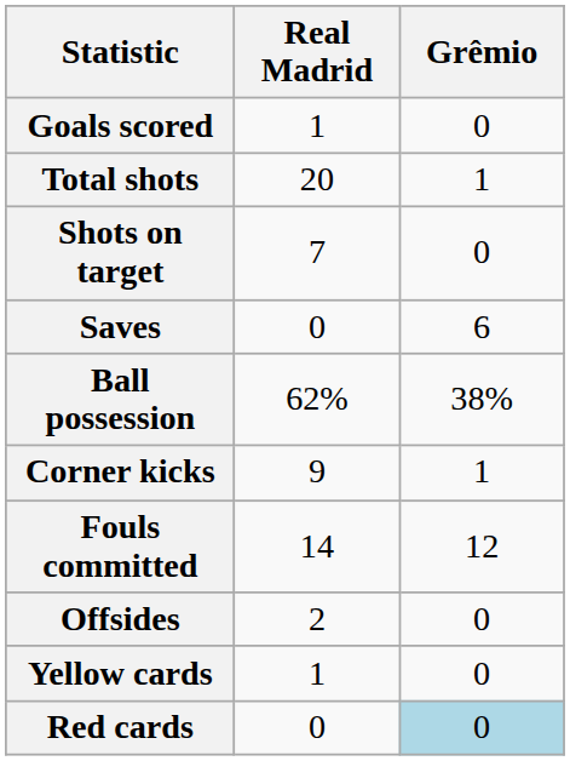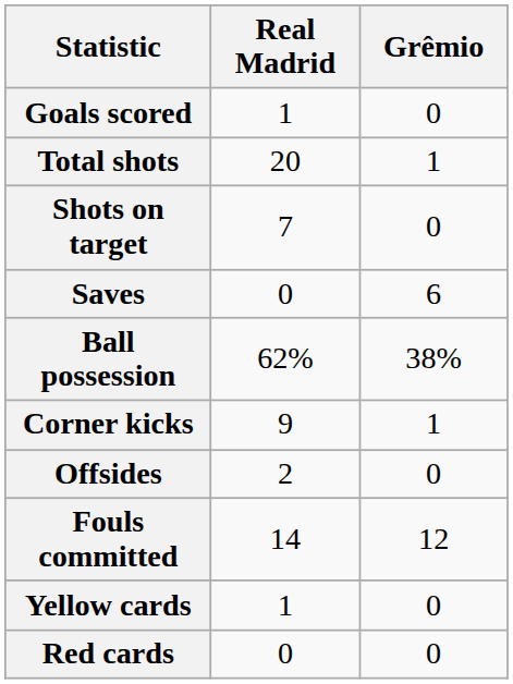 <table class="wikitable plainrowheaders" style="text-align:center">
 <tr>
 <th scope="col" style="width:100px">Statistic</th>
 <th scope="col" style="width:70px">Real Madrid</th>
 <th scope="col" style="width:70px">Grêmio</th>
 </tr>
 <tr>
 <th scope=row>Goals scored</th>
 <td>1</td>
 <td>0</td>
 </tr>
 <tr>
 <th scope=row>Total shots</th>
 <td>20</td>
 <td>1</td>
 </tr>
 <tr>
 <th scope=row>Shots on target</th>
 <td>7</td>
 <td>0</td>
 </tr>
 <tr>
 <th scope=row>Saves</th>
 <td>0</td>
 <td>6</td>
 </tr>
 <tr>
 <th scope=row>Ball possession</th>
 <td>62%</td>
 <td>38%</td>
 </tr>
 <tr>
 <th scope=row>Corner kicks</th>
 <td>9</td>
 <td>1</td>
 </tr>
 <tr>
+<th scope=row>Offsides</th>
+<td>2</td>
+<td>0</td>
+</tr>
+<tr>
 <th scope=row>Fouls committed</th>
 <td>14</td>
 <td>12</td>
-</tr>
-<tr>
-<th scope=row>Offsides</th>
-<td>2</td>
-<td>0</td>
 </tr>
 <tr>
 <th scope=row>Yellow cards</th>
 <td>1</td>
 <td>0</td>
 </tr>
 <tr>
 <th scope=row>Red cards</th>
 <td>0</td>
-<td style="background: lightblue;">0</td>
+<td>0</td>
 </tr>
 </table>
